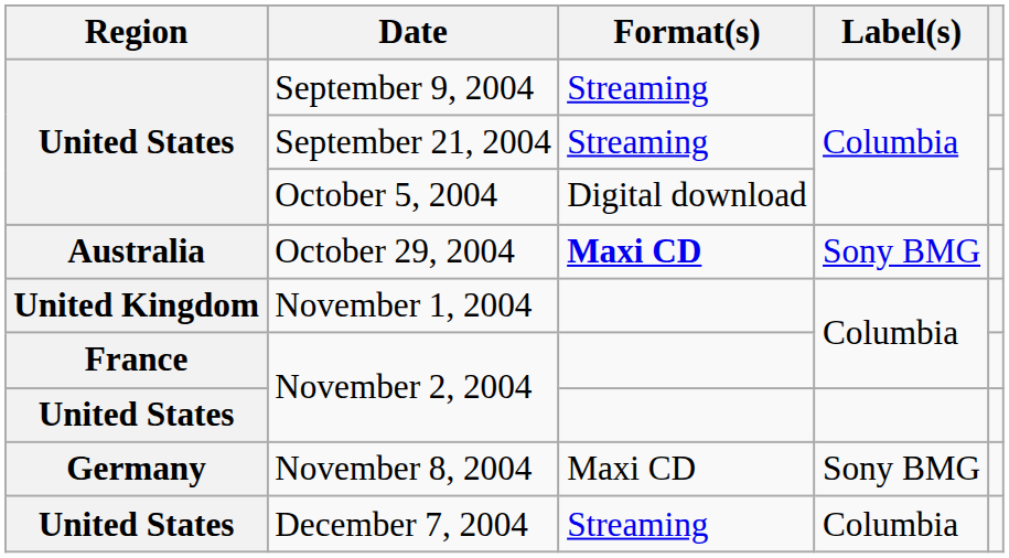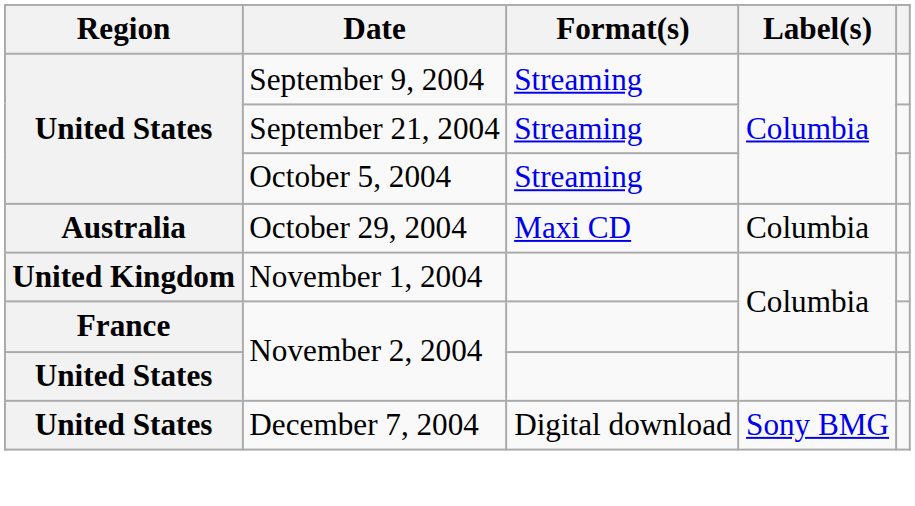 <table class="wikitable plainrowheaders">
 <tr>
 <th scope="col">Region</th>
 <th scope="col">Date</th>
 <th scope="col">Format(s)</th>
 <th scope="col">Label(s)</th>
 <th scope="col"></th>
 </tr>
 <tr>
 <th scope="row" rowspan="3">United States</th>
 <td>September 9, 2004</td>
 <td><a href='#'>Streaming</a> </td>
 <td rowspan="3"><a href='#'>Columbia</a></td>
 <td></td>
 </tr>
 <tr>
 <td>September 21, 2004</td>
 <td><a href='#'>Streaming</a> </td>
 <td></td>
 </tr>
 <tr>
 <td>October 5, 2004</td>
-<td>Digital download</td>
+<td><a href='#'>Streaming</a> </td>
 <td></td>
 </tr>
 <tr>
 <th scope="row">Australia</th>
 <td>October 29, 2004</td>
-<td><strong><a href='#'>Maxi CD</a></strong></td>
-<td><a href='#'>Sony BMG</a></td>
+<td><a href='#'>Maxi CD</a></td>
+<td>Columbia</td>
 <td></td>
 </tr>
 <tr>
 <th scope="row">United Kingdom</th>
 <td>November 1, 2004</td>
 <td></td>
 <td rowspan="2">Columbia</td>
 <td></td>
 </tr>
 <tr>
 <th scope="row">France</th>
 <td rowspan="2">November 2, 2004</td>
 <td></td>
 <td></td>
 </tr>
 <tr>
 <th scope="row">United States</th>
 <td></td>
 <td></td>
 <td></td>
 </tr>
 <tr>
-<th scope="row">Germany</th>
-<td>November 8, 2004</td>
-<td>Maxi CD</td>
-<td>Sony BMG</td>
-<td></td>
-</tr>
-<tr>
 <th scope="row">United States</th>
 <td>December 7, 2004</td>
-<td><a href='#'>Streaming</a> </td>
-<td>Columbia</td>
+<td>Digital download </td>
+<td><a href='#'>Sony BMG</a></td>
 <td></td>
 </tr>
 </table>
